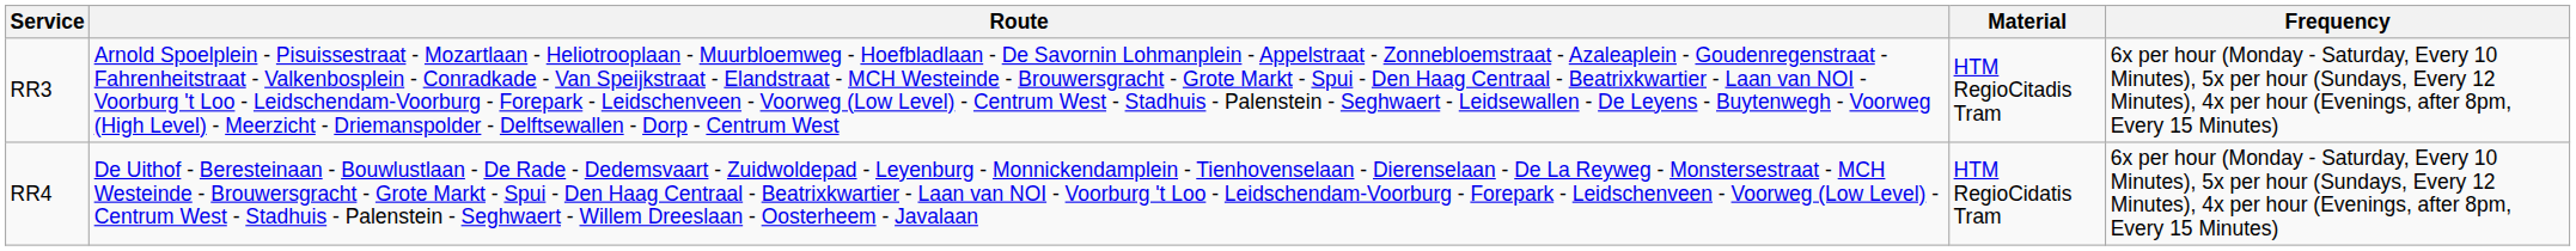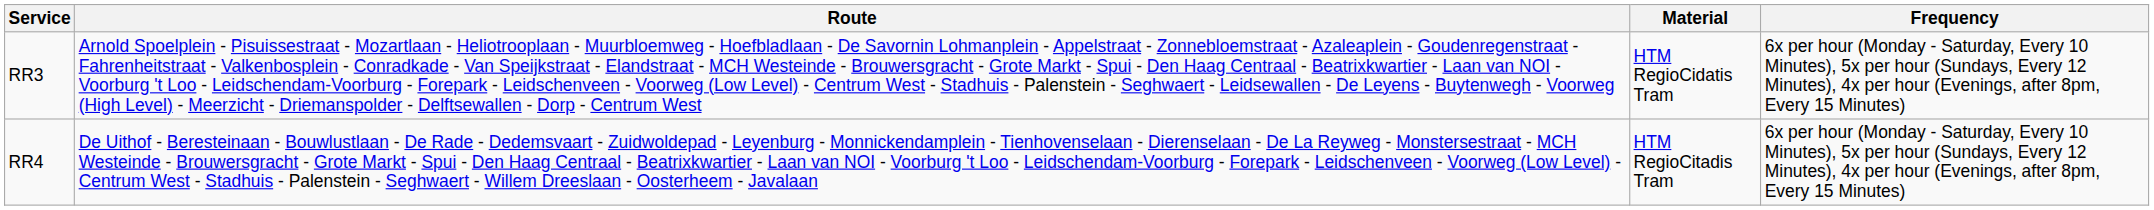 <table class="wikitable vatop">
 <tr>
 <th>Service</th>
 <th>Route</th>
 <th>Material</th>
 <th>Frequency</th>
 </tr>
 <tr>
 <td>RR3</td>
 <td><a href='#'>Arnold Spoelplein</a> - <a href='#'>Pisuissestraat</a> - <a href='#'>Mozartlaan</a> - <a href='#'>Heliotrooplaan</a> - <a href='#'>Muurbloemweg</a> - <a href='#'>Hoefbladlaan</a> - <a href='#'>De Savornin Lohmanplein</a> - <a href='#'>Appelstraat</a> - <a href='#'>Zonnebloemstraat</a> - <a href='#'>Azaleaplein</a> - <a href='#'>Goudenregenstraat</a> - <a href='#'>Fahrenheitstraat</a> - <a href='#'>Valkenbosplein</a> - <a href='#'>Conradkade</a> - <a href='#'>Van Speijkstraat</a> - <a href='#'>Elandstraat</a> - <a href='#'>MCH Westeinde</a> - <a href='#'>Brouwersgracht</a> - <a href='#'>Grote Markt</a> - <a href='#'>Spui</a> - <a href='#'>Den Haag Centraal</a> - <a href='#'>Beatrixkwartier</a> - <a href='#'>Laan van NOI</a> - <a href='#'>Voorburg 't Loo</a> - <a href='#'>Leidschendam-Voorburg</a> - <a href='#'>Forepark</a> - <a href='#'>Leidschenveen</a> - <a href='#'>Voorweg (Low Level)</a> - <a href='#'>Centrum West</a> - <a href='#'>Stadhuis</a> - Palenstein - <a href='#'>Seghwaert</a> - <a href='#'>Leidsewallen</a> - <a href='#'>De Leyens</a> - <a href='#'>Buytenwegh</a> - <a href='#'>Voorweg (High Level)</a> - <a href='#'>Meerzicht</a> - <a href='#'>Driemanspolder</a> - <a href='#'>Delftsewallen</a> - <a href='#'>Dorp</a> - <a href='#'>Centrum West</a></td>
-<td><a href='#'>HTM</a> RegioCitadis Tram</td>
+<td><a href='#'>HTM</a> RegioCidatis Tram</td>
 <td>6x per hour (Monday - Saturday, Every 10 Minutes), 5x per hour (Sundays, Every 12 Minutes), 4x per hour (Evenings, after 8pm, Every 15 Minutes)</td>
 </tr>
 <tr>
 <td>RR4</td>
 <td><a href='#'>De Uithof</a> - <a href='#'>Beresteinaan</a> - <a href='#'>Bouwlustlaan</a> - <a href='#'>De Rade</a> - <a href='#'>Dedemsvaart</a> - <a href='#'>Zuidwoldepad</a> - <a href='#'>Leyenburg</a> - <a href='#'>Monnickendamplein</a> - <a href='#'>Tienhovenselaan</a> - <a href='#'>Dierenselaan</a> - <a href='#'>De La Reyweg</a> - <a href='#'>Monstersestraat</a> - <a href='#'>MCH Westeinde</a> - <a href='#'>Brouwersgracht</a> - <a href='#'>Grote Markt</a> - <a href='#'>Spui</a> - <a href='#'>Den Haag Centraal</a> - <a href='#'>Beatrixkwartier</a> - <a href='#'>Laan van NOI</a> - <a href='#'>Voorburg 't Loo</a> - <a href='#'>Leidschendam-Voorburg</a> - <a href='#'>Forepark</a> - <a href='#'>Leidschenveen</a> - <a href='#'>Voorweg (Low Level)</a> - <a href='#'>Centrum West</a> - <a href='#'>Stadhuis</a> - Palenstein - <a href='#'>Seghwaert</a> - <a href='#'>Willem Dreeslaan</a> - <a href='#'>Oosterheem</a> - <a href='#'>Javalaan</a></td>
-<td><a href='#'>HTM</a> RegioCidatis Tram</td>
+<td><a href='#'>HTM</a> RegioCitadis Tram</td>
 <td>6x per hour (Monday - Saturday, Every 10 Minutes), 5x per hour (Sundays, Every 12 Minutes), 4x per hour (Evenings, after 8pm, Every 15 Minutes)</td>
 </tr>
 </table>
